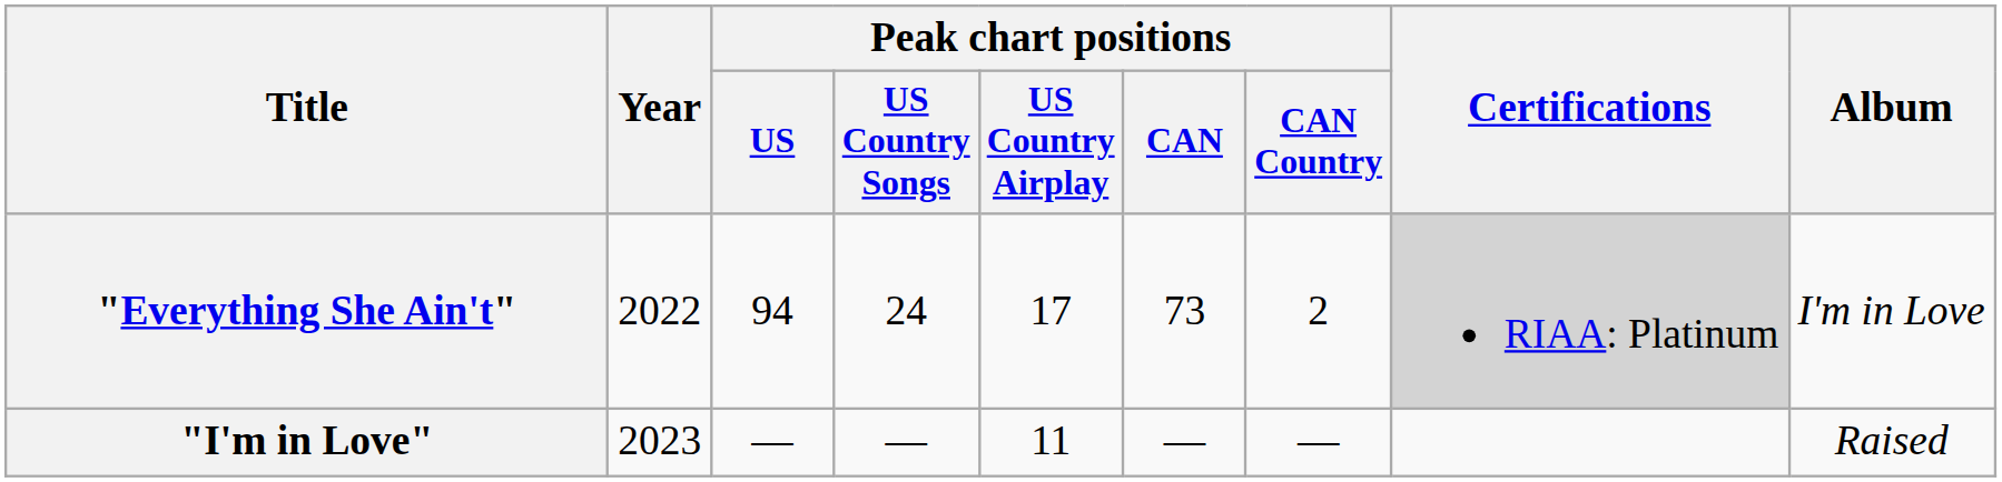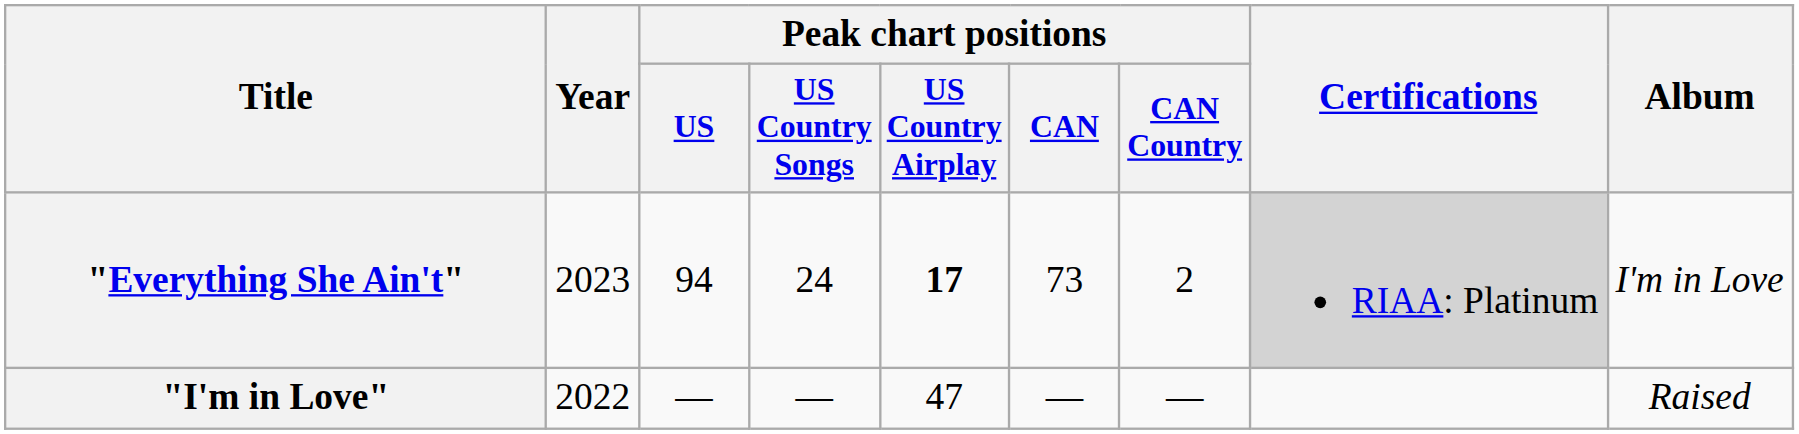 <table class="wikitable plainrowheaders" style="text-align:center;">
 <tr>
 <th scope="col" rowspan="2" style="width:14em;">Title</th>
 <th scope="col" rowspan="2">Year</th>
 <th scope="col" colspan="5">Peak chart positions</th>
 <th scope="col" rowspan="2"><a href='#'>Certifications</a></th>
 <th scope="col" rowspan="2">Album</th>
 </tr>
 <tr>
 <th scope="col" style="width:3em;font-size:85%"><a href='#'>US</a><br></th>
 <th scope="col" style="width:3em;font-size:85%"><a href='#'>US Country Songs</a><br></th>
 <th scope="col" style="width:3em;font-size:85%"><a href='#'>US Country Airplay</a><br></th>
 <th scope="col" style="width:3em;font-size:85%"><a href='#'>CAN</a><br></th>
 <th scope="col" style="width:3em;font-size:85%"><a href='#'>CAN Country</a><br></th>
 </tr>
 <tr>
 <th scope="row">"<a href='#'>Everything She Ain't</a>"</th>
-<td>2022</td>
+<td>2023</td>
 <td>94</td>
 <td>24</td>
-<td>17</td>
+<td><strong>17</strong></td>
 <td>73</td>
 <td>2</td>
 <td style="background: lightgrey;"><br><ul><li><a href='#'>RIAA</a>: Platinum</li></ul></td>
 <td><em>I'm in Love</em></td>
 </tr>
 <tr>
 <th scope="row">"I'm in Love"</th>
-<td>2023</td>
+<td>2022</td>
 <td>—</td>
 <td>—</td>
-<td>11</td>
+<td>47</td>
 <td>—</td>
 <td>—</td>
 <td></td>
 <td><em>Raised</em></td>
 </tr>
 </table>
